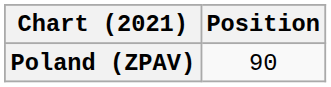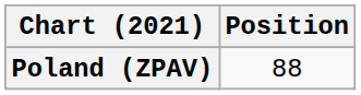 <table class="wikitable plainrowheaders" style="text-align:center">
 <tr>
 <th scope="col">Chart (2021)</th>
 <th scope="col">Position</th>
 </tr>
 <tr>
 <th scope="row">Poland (ZPAV)</th>
-<td>90</td>
+<td>88</td>
 </tr>
 </table>
